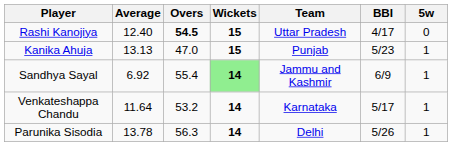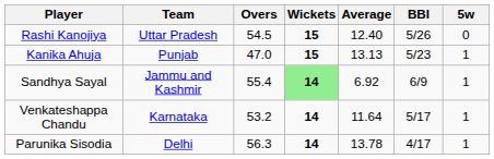 <table class="wikitable" style="text-align:center">
 <tr>
 <th width=150>Player</th>
-<th width=60>Average</th>
+<th width=150>Team</th>
 <th width=60>Overs</th>
 <th width=60>Wickets</th>
-<th width=150>Team</th>
+<th width=60>Average</th>
 <th width=60>BBI</th>
 <th width=60>5w</th>
 </tr>
 <tr>
 <td><a href='#'>Rashi Kanojiya</a></td>
+<td><a href='#'>Uttar Pradesh</a></td>
+<td>54.5</td>
+<td><strong>15</strong></td>
 <td>12.40</td>
-<td><strong>54.5</strong></td>
-<td><strong>15</strong></td>
-<td><a href='#'>Uttar Pradesh</a></td>
-<td>4/17</td>
+<td>5/26</td>
 <td>0</td>
 </tr>
 <tr>
 <td><a href='#'>Kanika Ahuja</a></td>
-<td>13.13</td>
+<td><a href='#'>Punjab</a></td>
 <td>47.0</td>
 <td><strong>15</strong></td>
-<td><a href='#'>Punjab</a></td>
+<td>13.13</td>
 <td>5/23</td>
 <td>1</td>
 </tr>
 <tr>
 <td>Sandhya Sayal</td>
-<td>6.92</td>
+<td><a href='#'>Jammu and Kashmir</a></td>
 <td>55.4</td>
 <td style="background: lightgreen;"><strong>14</strong></td>
-<td><a href='#'>Jammu and Kashmir</a></td>
+<td>6.92</td>
 <td>6/9</td>
 <td>1</td>
 </tr>
 <tr>
 <td>Venkateshappa Chandu</td>
-<td>11.64</td>
+<td><a href='#'>Karnataka</a></td>
 <td>53.2</td>
 <td><strong>14</strong></td>
-<td><a href='#'>Karnataka</a></td>
+<td>11.64</td>
 <td>5/17</td>
 <td>1</td>
 </tr>
 <tr>
 <td>Parunika Sisodia</td>
-<td>13.78</td>
+<td><a href='#'>Delhi</a></td>
 <td>56.3</td>
 <td><strong>14</strong></td>
-<td><a href='#'>Delhi</a></td>
-<td>5/26</td>
+<td>13.78</td>
+<td>4/17</td>
 <td>1</td>
 </tr>
 </table>
